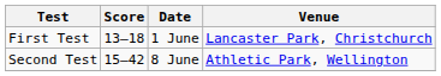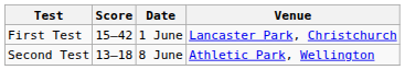 <table class="wikitable">
 <tr>
 <th>Test</th>
 <th>Score</th>
 <th>Date</th>
 <th>Venue</th>
 </tr>
 <tr>
 <td>First Test</td>
-<td align=center>13–18</td>
+<td align=center>15–42</td>
 <td>1 June</td>
 <td><a href='#'>Lancaster Park</a>, <a href='#'>Christchurch</a></td>
 </tr>
 <tr>
 <td>Second Test</td>
-<td align=center>15–42</td>
+<td align=center>13–18</td>
 <td>8 June</td>
 <td><a href='#'>Athletic Park</a>, <a href='#'>Wellington</a></td>
 </tr>
 <tr>
 </tr>
 </table>
